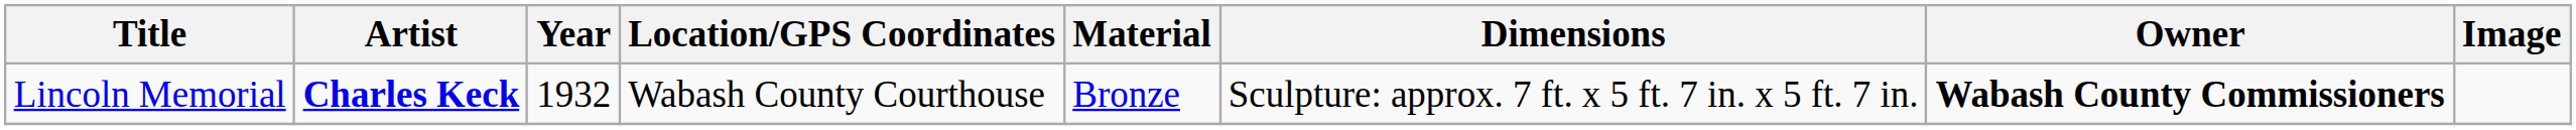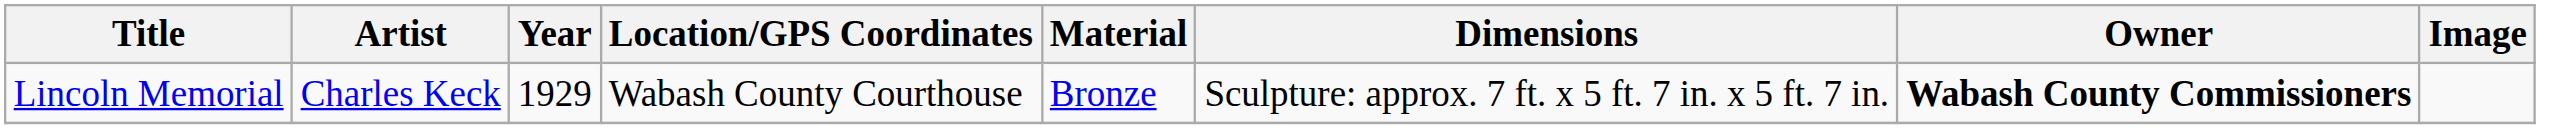 <table class="wikitable sortable">
 <tr>
 <th>Title</th>
 <th>Artist</th>
 <th>Year</th>
 <th>Location/GPS Coordinates</th>
 <th>Material</th>
 <th>Dimensions</th>
 <th>Owner</th>
 <th>Image</th>
 </tr>
 <tr>
 <td><a href='#'>Lincoln Memorial</a></td>
-<td><strong><a href='#'>Charles Keck</a></strong></td>
-<td>1932</td>
+<td><a href='#'>Charles Keck</a></td>
+<td>1929</td>
 <td>Wabash County Courthouse</td>
 <td><a href='#'>Bronze</a></td>
 <td>Sculpture: approx. 7 ft. x 5 ft. 7 in. x 5 ft. 7 in.</td>
 <td><strong>Wabash County Commissioners</strong></td>
 <td></td>
 </tr>
 <tr>
 </tr>
 </table>
